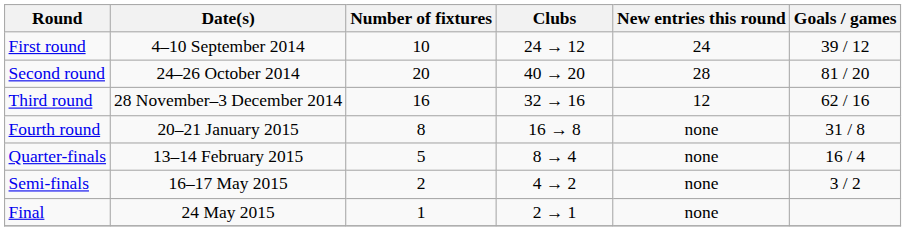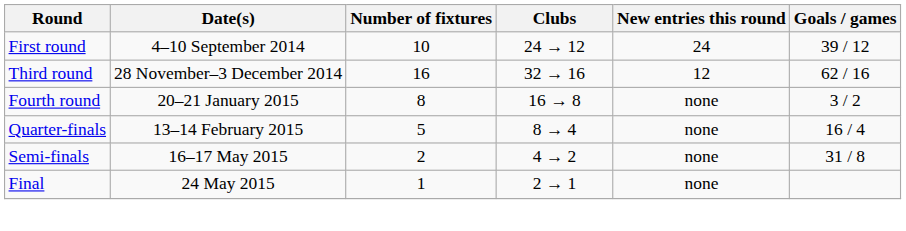 <table class="wikitable" style="text-align:center">
 <tr>
 <th>Round</th>
 <th>Date(s)</th>
 <th>Number of fixtures</th>
 <th width=100>Clubs</th>
 <th>New entries this round</th>
 <th>Goals / games</th>
 </tr>
 <tr>
 <td style="text-align:left;"><a href='#'>First round</a></td>
 <td>4–10 September 2014</td>
 <td>10</td>
 <td>24 → 12</td>
 <td>24</td>
 <td>39 / 12</td>
 </tr>
 <tr>
-<td style="text-align:left;"><a href='#'>Second round</a></td>
-<td>24–26 October 2014</td>
-<td>20</td>
-<td>40 → 20</td>
-<td>28</td>
-<td>81 / 20</td>
-</tr>
-<tr>
 <td style="text-align:left;"><a href='#'>Third round</a></td>
 <td>28 November–3 December 2014</td>
 <td>16</td>
 <td>32 → 16</td>
 <td>12</td>
 <td>62 / 16</td>
 </tr>
 <tr>
 <td style="text-align:left;"><a href='#'>Fourth round</a></td>
 <td>20–21 January 2015</td>
 <td>8</td>
 <td>16 → 8</td>
 <td>none</td>
-<td>31 / 8</td>
+<td>3 / 2</td>
 </tr>
 <tr>
 <td style="text-align:left;"><a href='#'>Quarter-finals</a></td>
 <td>13–14 February 2015</td>
 <td>5</td>
 <td>8 → 4</td>
 <td>none</td>
 <td>16 / 4</td>
 </tr>
 <tr>
 <td style="text-align:left;"><a href='#'>Semi-finals</a></td>
 <td>16–17 May 2015</td>
 <td>2</td>
 <td>4 → 2</td>
 <td>none</td>
-<td>3 / 2</td>
+<td>31 / 8</td>
 </tr>
 <tr>
 <td style="text-align:left;"><a href='#'>Final</a></td>
 <td>24 May 2015</td>
 <td>1</td>
 <td>2 → 1</td>
 <td>none</td>
 <td></td>
 </tr>
 <tr>
 </tr>
 </table>
